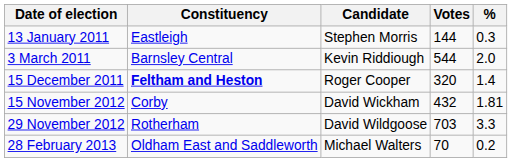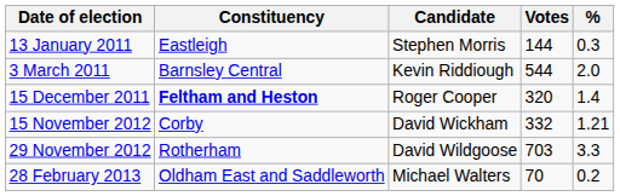 <table class="wikitable">
 <tr>
 <th>Date of election</th>
 <th>Constituency</th>
 <th>Candidate</th>
 <th>Votes</th>
 <th>%</th>
 </tr>
 <tr>
 <td><a href='#'>13 January 2011</a></td>
 <td><a href='#'>Eastleigh</a></td>
 <td>Stephen Morris</td>
 <td>144</td>
 <td>0.3</td>
 </tr>
 <tr>
 <td><a href='#'>3 March 2011</a></td>
 <td><a href='#'>Barnsley Central</a></td>
 <td>Kevin Riddiough</td>
 <td>544</td>
 <td>2.0</td>
 </tr>
 <tr>
 <td><a href='#'>15 December 2011</a></td>
 <td><strong><a href='#'>Feltham and Heston</a></strong></td>
 <td>Roger Cooper</td>
 <td>320</td>
 <td>1.4</td>
 </tr>
 <tr>
 <td><a href='#'>15 November 2012</a></td>
 <td><a href='#'>Corby</a></td>
 <td>David Wickham</td>
-<td>432</td>
-<td>1.81</td>
+<td>332</td>
+<td>1.21</td>
 </tr>
 <tr>
 <td><a href='#'>29 November 2012</a></td>
 <td><a href='#'>Rotherham</a></td>
 <td>David Wildgoose</td>
 <td>703</td>
 <td>3.3</td>
 </tr>
 <tr>
 <td><a href='#'>28 February 2013</a></td>
 <td><a href='#'>Oldham East and Saddleworth</a></td>
 <td>Michael Walters</td>
 <td>70</td>
 <td>0.2 </td>
 </tr>
 </table>
